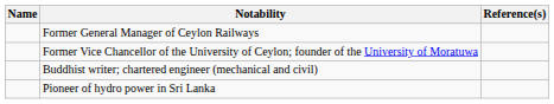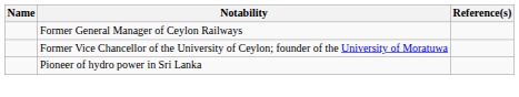 <table class="wikitable sortable">
 <tr>
 <th>Name</th>
 <th class="unsortable">Notability</th>
 <th class="unsortable">Reference(s)</th>
 </tr>
 <tr>
 <td></td>
 <td>Former General Manager of Ceylon Railways</td>
 <td></td>
 </tr>
 <tr>
 <td></td>
 <td>Former Vice Chancellor of the University of Ceylon; founder of the <a href='#'>University of Moratuwa</a></td>
 <td></td>
 </tr>
 <tr>
 <td></td>
-<td>Buddhist writer; chartered engineer (mechanical and civil)</td>
-<td></td>
-</tr>
-<tr>
-<td></td>
 <td>Pioneer of hydro power in Sri Lanka</td>
 <td></td>
 </tr>
 </table>
